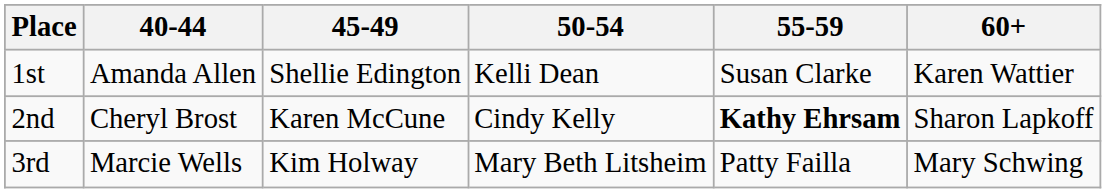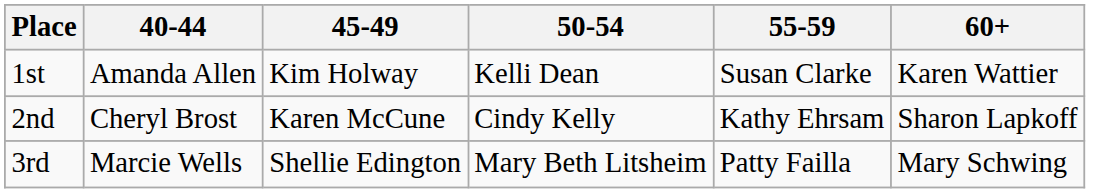 <table class="wikitable">
 <tr>
 <th>Place</th>
 <th>40-44</th>
 <th>45-49</th>
 <th>50-54</th>
 <th>55-59</th>
 <th>60+</th>
 </tr>
 <tr>
 <td>1st</td>
 <td>Amanda Allen</td>
-<td>Shellie Edington</td>
+<td>Kim Holway</td>
 <td>Kelli Dean</td>
 <td>Susan Clarke</td>
 <td>Karen Wattier</td>
 </tr>
 <tr>
 <td>2nd</td>
 <td>Cheryl Brost</td>
 <td>Karen McCune</td>
 <td>Cindy Kelly</td>
-<td><strong>Kathy Ehrsam</strong></td>
+<td>Kathy Ehrsam</td>
 <td>Sharon Lapkoff</td>
 </tr>
 <tr>
 <td>3rd</td>
 <td>Marcie Wells</td>
-<td>Kim Holway</td>
+<td>Shellie Edington</td>
 <td>Mary Beth Litsheim</td>
 <td>Patty Failla</td>
 <td>Mary Schwing</td>
 </tr>
 </table>
